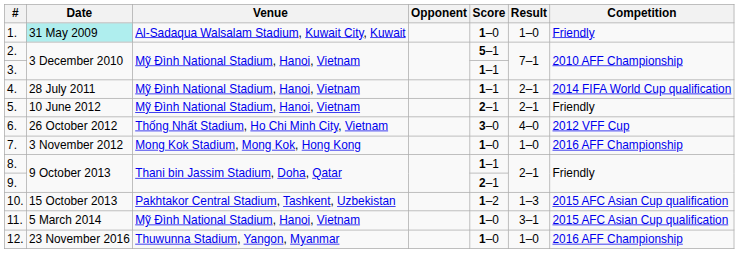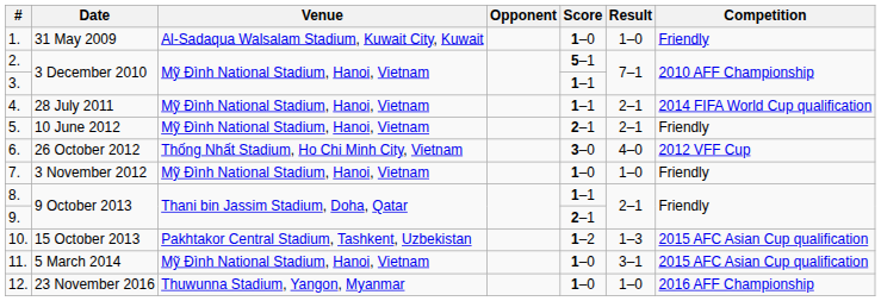 <table class="wikitable">
 <tr>
 <th>#</th>
 <th>Date</th>
 <th>Venue</th>
 <th>Opponent</th>
 <th>Score</th>
 <th>Result</th>
 <th>Competition</th>
 </tr>
 <tr>
 <td>1.</td>
-<td style="background: paleturquoise;">31 May 2009</td>
+<td>31 May 2009</td>
 <td><a href='#'>Al-Sadaqua Walsalam Stadium</a>, <a href='#'>Kuwait City</a>, <a href='#'>Kuwait</a></td>
 <td></td>
 <td align=center><strong>1</strong>–0</td>
 <td align=center>1–0</td>
 <td><a href='#'>Friendly</a></td>
 </tr>
 <tr>
 <td>2.</td>
 <td rowspan=2>3 December 2010</td>
 <td rowspan=2><a href='#'>Mỹ Đình National Stadium</a>, <a href='#'>Hanoi</a>, <a href='#'>Vietnam</a></td>
 <td rowspan=2></td>
 <td align=center><strong>5</strong>–1</td>
 <td rowspan=2 align=center>7–1</td>
 <td rowspan=2><a href='#'>2010 AFF Championship</a></td>
 </tr>
 <tr>
 <td>3.</td>
 <td align=center><strong>1</strong>–1</td>
 </tr>
 <tr>
 <td>4.</td>
 <td>28 July 2011</td>
 <td><a href='#'>Mỹ Đình National Stadium</a>, <a href='#'>Hanoi</a>, <a href='#'>Vietnam</a></td>
 <td></td>
 <td align=center><strong>1</strong>–1</td>
 <td align=center>2–1</td>
 <td><a href='#'>2014 FIFA World Cup qualification</a></td>
 </tr>
 <tr>
 <td>5.</td>
 <td>10 June 2012</td>
 <td><a href='#'>Mỹ Đình National Stadium</a>, <a href='#'>Hanoi</a>, <a href='#'>Vietnam</a></td>
 <td></td>
 <td align=center><strong>2</strong>–1</td>
 <td align=center>2–1</td>
 <td>Friendly</td>
 </tr>
 <tr>
 <td>6.</td>
 <td>26 October 2012</td>
 <td><a href='#'>Thống Nhất Stadium</a>, <a href='#'>Ho Chi Minh City</a>, <a href='#'>Vietnam</a></td>
 <td></td>
 <td align=center><strong>3</strong>–0</td>
 <td align=center>4–0</td>
 <td><a href='#'>2012 VFF Cup</a></td>
 </tr>
 <tr>
 <td>7.</td>
 <td>3 November 2012</td>
-<td><a href='#'>Mong Kok Stadium</a>, <a href='#'>Mong Kok</a>, <a href='#'>Hong Kong</a></td>
+<td><a href='#'>Mỹ Đình National Stadium</a>, <a href='#'>Hanoi</a>, <a href='#'>Vietnam</a></td>
 <td></td>
 <td align=center><strong>1</strong>–0</td>
 <td align=center>1–0</td>
-<td><a href='#'>2016 AFF Championship</a></td>
+<td>Friendly</td>
 </tr>
 <tr>
 <td>8.</td>
 <td rowspan=2>9 October 2013</td>
 <td rowspan=2><a href='#'>Thani bin Jassim Stadium</a>, <a href='#'>Doha</a>, <a href='#'>Qatar</a></td>
 <td rowspan=2></td>
 <td align=center><strong>1</strong>–1</td>
 <td rowspan=2 align=center>2–1</td>
 <td rowspan=2>Friendly</td>
 </tr>
 <tr>
 <td>9.</td>
 <td align=center><strong>2</strong>–1</td>
 </tr>
 <tr>
 <td>10.</td>
 <td>15 October 2013</td>
 <td><a href='#'>Pakhtakor Central Stadium</a>, <a href='#'>Tashkent</a>, <a href='#'>Uzbekistan</a></td>
 <td></td>
 <td align=center><strong>1</strong>–2</td>
 <td align=center>1–3</td>
 <td><a href='#'>2015 AFC Asian Cup qualification</a></td>
 </tr>
 <tr>
 <td>11.</td>
 <td>5 March 2014</td>
 <td><a href='#'>Mỹ Đình National Stadium</a>, <a href='#'>Hanoi</a>, <a href='#'>Vietnam</a></td>
 <td></td>
 <td align=center><strong>1</strong>–0</td>
 <td align=center>3–1</td>
 <td><a href='#'>2015 AFC Asian Cup qualification</a></td>
 </tr>
 <tr>
 <td>12.</td>
 <td>23 November 2016</td>
 <td><a href='#'>Thuwunna Stadium</a>, <a href='#'>Yangon</a>, <a href='#'>Myanmar</a></td>
 <td></td>
 <td align=center><strong>1</strong>–0</td>
 <td align=center>1–0</td>
 <td><a href='#'>2016 AFF Championship</a></td>
 </tr>
 </table>
